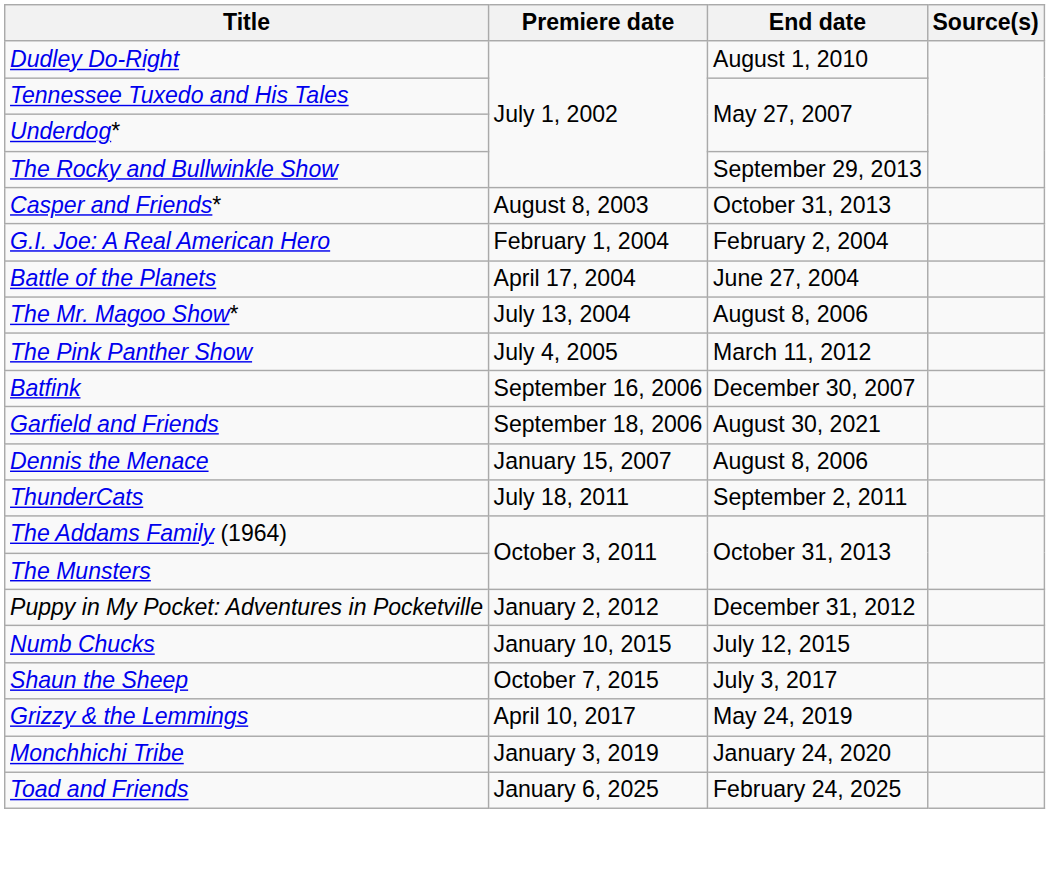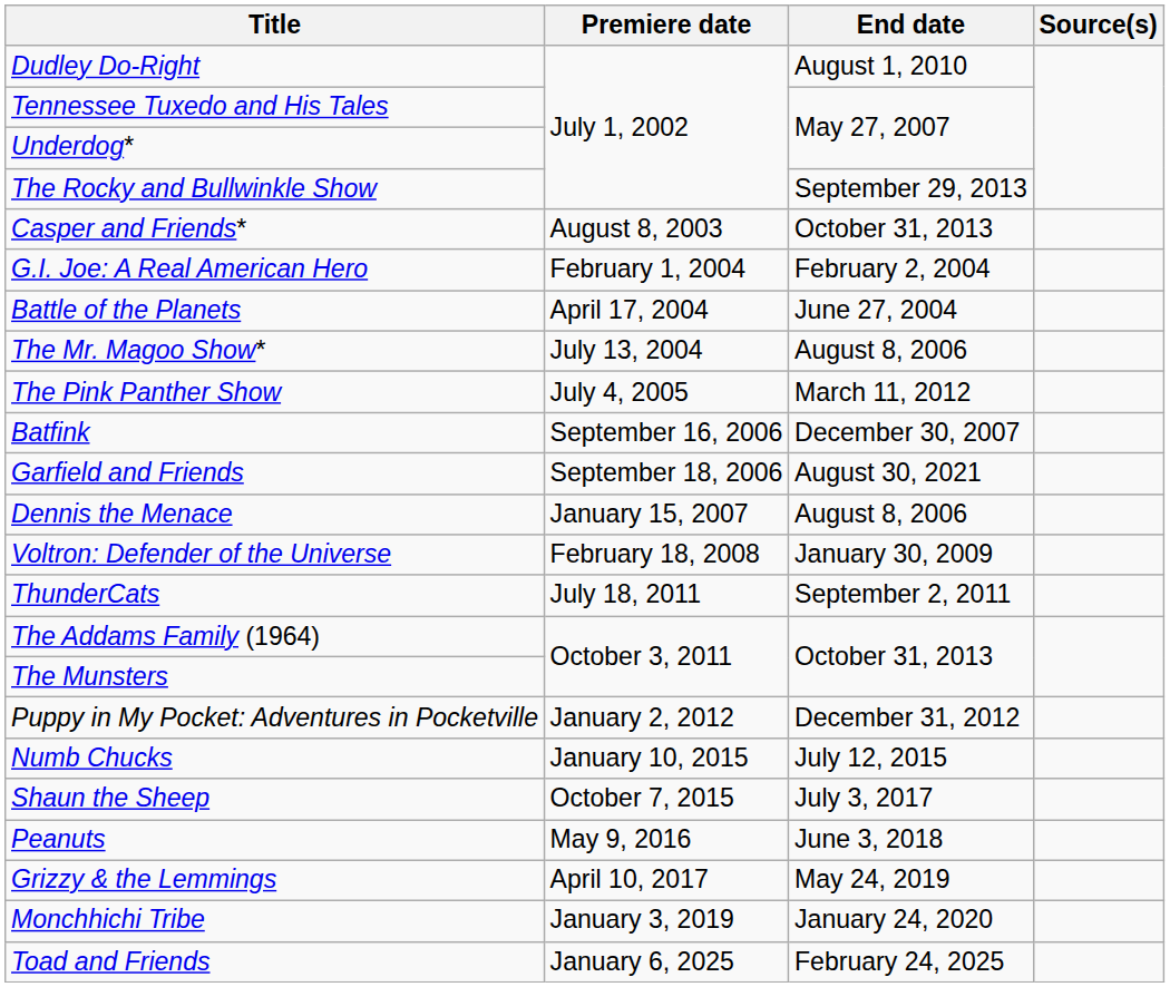 <table class="wikitable sortable">
 <tr>
 <th>Title</th>
 <th>Premiere date</th>
 <th>End date</th>
 <th>Source(s)</th>
 </tr>
 <tr>
 <td><em><a href='#'>Dudley Do-Right</a></em></td>
 <td rowspan=4>July 1, 2002</td>
 <td>August 1, 2010</td>
 <td rowspan=4></td>
 </tr>
 <tr>
 <td><em><a href='#'>Tennessee Tuxedo and His Tales</a></em></td>
 <td rowspan=2>May 27, 2007</td>
 </tr>
 <tr>
 <td><em><a href='#'>Underdog</a></em>*</td>
 </tr>
 <tr>
 <td><em><a href='#'>The Rocky and Bullwinkle Show</a></em></td>
 <td>September 29, 2013</td>
 </tr>
 <tr>
 <td><em><a href='#'>Casper and Friends</a></em>*</td>
 <td>August 8, 2003</td>
 <td>October 31, 2013</td>
 <td></td>
 </tr>
 <tr>
 <td><em><a href='#'>G.I. Joe: A Real American Hero</a></em></td>
 <td>February 1, 2004</td>
 <td>February 2, 2004</td>
 <td></td>
 </tr>
 <tr>
 <td><em><a href='#'>Battle of the Planets</a></em></td>
 <td>April 17, 2004</td>
 <td>June 27, 2004</td>
 <td></td>
 </tr>
 <tr>
 <td><em><a href='#'>The Mr. Magoo Show</a></em>*</td>
 <td>July 13, 2004</td>
 <td>August 8, 2006</td>
 <td></td>
 </tr>
 <tr>
 <td><em><a href='#'>The Pink Panther Show</a></em></td>
 <td>July 4, 2005</td>
 <td>March 11, 2012</td>
 <td></td>
 </tr>
 <tr>
 <td><em><a href='#'>Batfink</a></em></td>
 <td>September 16, 2006</td>
 <td>December 30, 2007</td>
 <td></td>
 </tr>
 <tr>
 <td><em><a href='#'>Garfield and Friends</a></em></td>
 <td>September 18, 2006</td>
 <td>August 30, 2021</td>
 <td></td>
 </tr>
 <tr>
 <td><em><a href='#'>Dennis the Menace</a></em></td>
 <td>January 15, 2007</td>
 <td>August 8, 2006</td>
 <td></td>
 </tr>
 <tr>
+<td><em><a href='#'>Voltron: Defender of the Universe</a></em></td>
+<td>February 18, 2008</td>
+<td>January 30, 2009</td>
+<td></td>
+</tr>
+<tr>
 <td><em><a href='#'>ThunderCats</a></em></td>
 <td>July 18, 2011</td>
 <td>September 2, 2011</td>
 <td></td>
 </tr>
 <tr>
 <td><em><a href='#'>The Addams Family</a></em> (1964)</td>
 <td rowspan=2>October 3, 2011</td>
 <td rowspan=2>October 31, 2013</td>
 <td rowspan=2></td>
 </tr>
 <tr>
 <td><em><a href='#'>The Munsters</a></em></td>
 </tr>
 <tr>
 <td><em>Puppy in My Pocket: Adventures in Pocketville</em></td>
 <td>January 2, 2012</td>
 <td>December 31, 2012</td>
 <td></td>
 </tr>
 <tr>
 <td><em><a href='#'>Numb Chucks</a></em></td>
 <td>January 10, 2015</td>
 <td>July 12, 2015</td>
 <td></td>
 </tr>
 <tr>
 <td><em><a href='#'>Shaun the Sheep</a></em></td>
 <td>October 7, 2015</td>
 <td>July 3, 2017</td>
 <td></td>
 </tr>
 <tr>
+<td><em><a href='#'>Peanuts</a></em></td>
+<td>May 9, 2016</td>
+<td>June 3, 2018</td>
+<td></td>
+</tr>
+<tr>
 <td><em><a href='#'>Grizzy & the Lemmings</a></em></td>
 <td>April 10, 2017</td>
 <td>May 24, 2019</td>
 <td></td>
 </tr>
 <tr>
 <td><em><a href='#'>Monchhichi Tribe</a></em></td>
 <td>January 3, 2019</td>
 <td>January 24, 2020</td>
 <td></td>
 </tr>
 <tr>
 <td><em><a href='#'>Toad and Friends</a></em></td>
 <td>January 6, 2025</td>
 <td>February 24, 2025</td>
 <td></td>
 </tr>
 </table>
